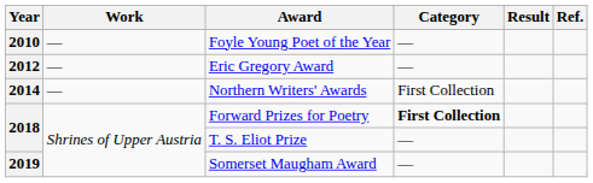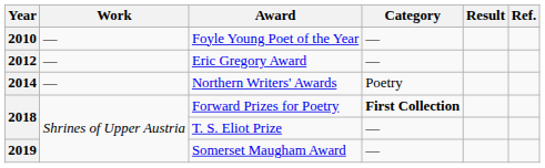 <table class="wikitable sortable">
 <tr>
 <th>Year</th>
 <th>Work</th>
 <th>Award</th>
 <th>Category</th>
 <th>Result</th>
 <th>Ref.</th>
 </tr>
 <tr>
 <th>2010</th>
 <td>—</td>
 <td><a href='#'>Foyle Young Poet of the Year</a></td>
 <td>—</td>
 <td></td>
 <td></td>
 </tr>
 <tr>
 <th>2012</th>
 <td>—</td>
 <td><a href='#'>Eric Gregory Award</a></td>
 <td>—</td>
 <td></td>
 <td></td>
 </tr>
 <tr>
 <th>2014</th>
 <td>—</td>
 <td><a href='#'>Northern Writers' Awards</a></td>
-<td>First Collection</td>
+<td>Poetry</td>
 <td></td>
 <td></td>
 </tr>
 <tr>
 <th rowspan="2">2018</th>
 <td rowspan="3"><em>Shrines of Upper Austria</em></td>
 <td><a href='#'>Forward Prizes for Poetry</a></td>
 <td><strong>First Collection</strong></td>
 <td></td>
 <td></td>
 </tr>
 <tr>
 <td><a href='#'>T. S. Eliot Prize</a></td>
 <td>—</td>
 <td></td>
 <td></td>
 </tr>
 <tr>
 <th>2019</th>
 <td><a href='#'>Somerset Maugham Award</a></td>
 <td>—</td>
 <td></td>
 <td></td>
 </tr>
 </table>
